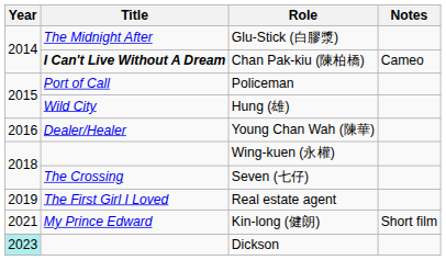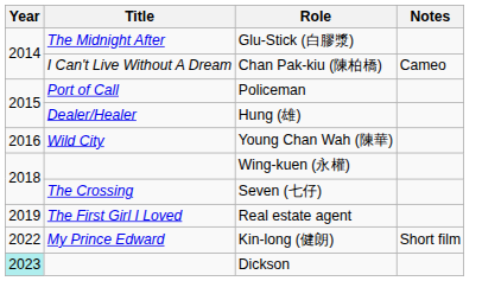 <table class="wikitable">
 <tr>
 <th>Year</th>
 <th>Title</th>
 <th>Role</th>
 <th>Notes</th>
 </tr>
 <tr>
 <td rowspan="2">2014</td>
 <td><em><a href='#'>The Midnight After</a></em></td>
 <td>Glu-Stick (白膠漿)</td>
 <td></td>
 </tr>
 <tr>
-<td><strong><em>I Can't Live Without A Dream</em></strong></td>
+<td><em>I Can't Live Without A Dream</em></td>
 <td>Chan Pak-kiu (陳柏橋)</td>
 <td>Cameo</td>
 </tr>
 <tr>
 <td rowspan="2">2015</td>
 <td><em><a href='#'>Port of Call</a></em></td>
 <td>Policeman</td>
 <td></td>
 </tr>
 <tr>
-<td><em><a href='#'>Wild City</a></em></td>
+<td><em><a href='#'>Dealer/Healer</a></em></td>
 <td>Hung (雄)</td>
 <td></td>
 </tr>
 <tr>
 <td>2016</td>
-<td><em><a href='#'>Dealer/Healer</a></em></td>
+<td><em><a href='#'>Wild City</a></em></td>
 <td>Young Chan Wah (陳華)</td>
 <td></td>
 </tr>
 <tr>
 <td rowspan="2">2018</td>
 <td><em></em></td>
 <td>Wing-kuen (永權)</td>
 <td></td>
 </tr>
 <tr>
 <td><em><a href='#'>The Crossing</a></em></td>
 <td>Seven (七仔)</td>
 <td></td>
 </tr>
 <tr>
 <td>2019</td>
 <td><em><a href='#'>The First Girl I Loved</a></em></td>
 <td>Real estate agent</td>
 <td></td>
 </tr>
 <tr>
-<td>2021</td>
+<td>2022</td>
 <td><em><a href='#'>My Prince Edward</a></em></td>
 <td>Kin-long (健朗)</td>
 <td>Short film</td>
 </tr>
 <tr>
 <td style="background: paleturquoise;">2023</td>
 <td><em></em></td>
 <td>Dickson</td>
 <td></td>
 </tr>
 </table>
